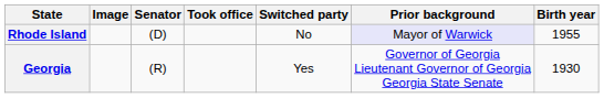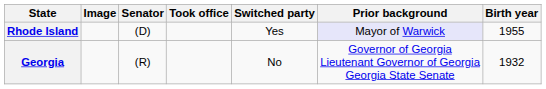 <table class="sortable wikitable" style="text-align:center">
 <tr>
 <th>State</th>
 <th>Image</th>
 <th>Senator</th>
 <th>Took office</th>
 <th>Switched party</th>
 <th>Prior background</th>
 <th>Birth year</th>
 </tr>
 <tr>
 <th><a href='#'>Rhode Island</a></th>
 <td></td>
 <td> (D)</td>
 <td></td>
-<td>No<br></td>
+<td>Yes<br></td>
 <td style="background: lavender;">Mayor of <a href='#'>Warwick</a></td>
 <td>1955</td>
 </tr>
 <tr>
 <th><a href='#'>Georgia</a></th>
 <td></td>
 <td> (R)</td>
 <td></td>
-<td>Yes<br></td>
+<td>No<br></td>
 <td><a href='#'>Governor of Georgia</a><br><a href='#'>Lieutenant Governor of Georgia</a><br><a href='#'>Georgia State Senate</a></td>
-<td>1930</td>
+<td>1932</td>
 </tr>
 </table>
